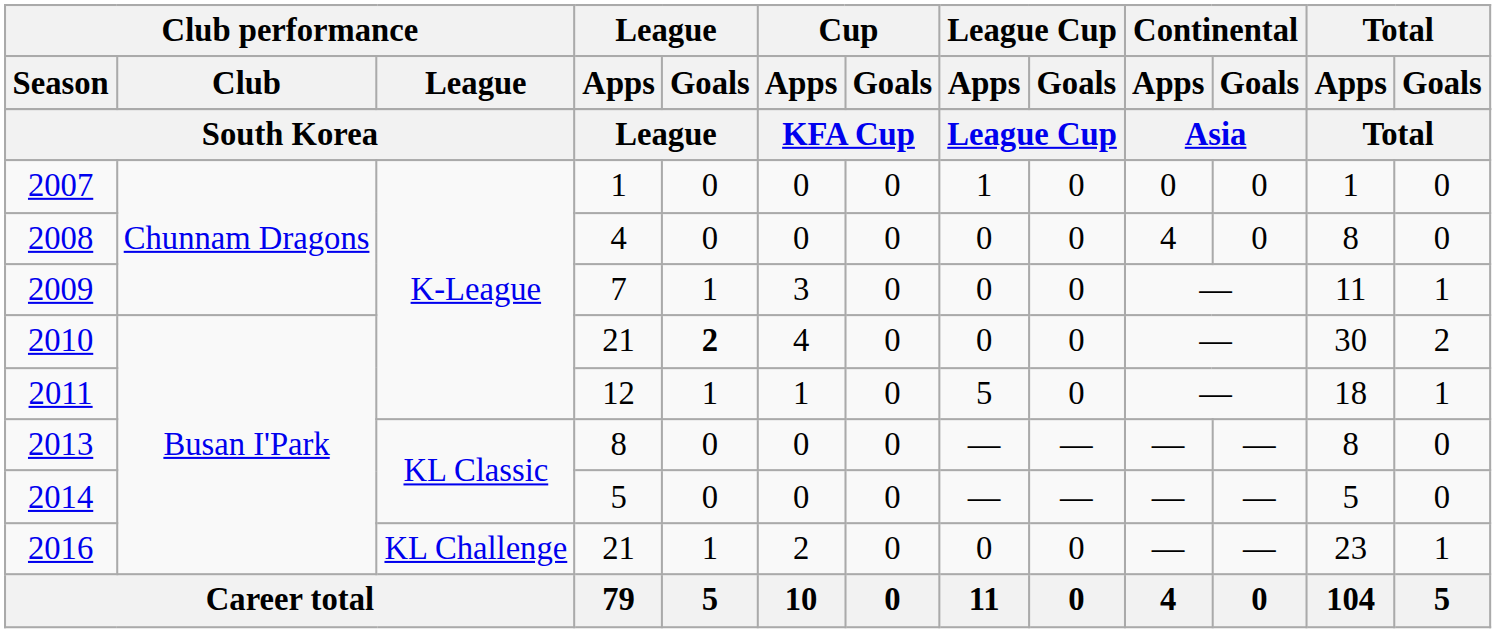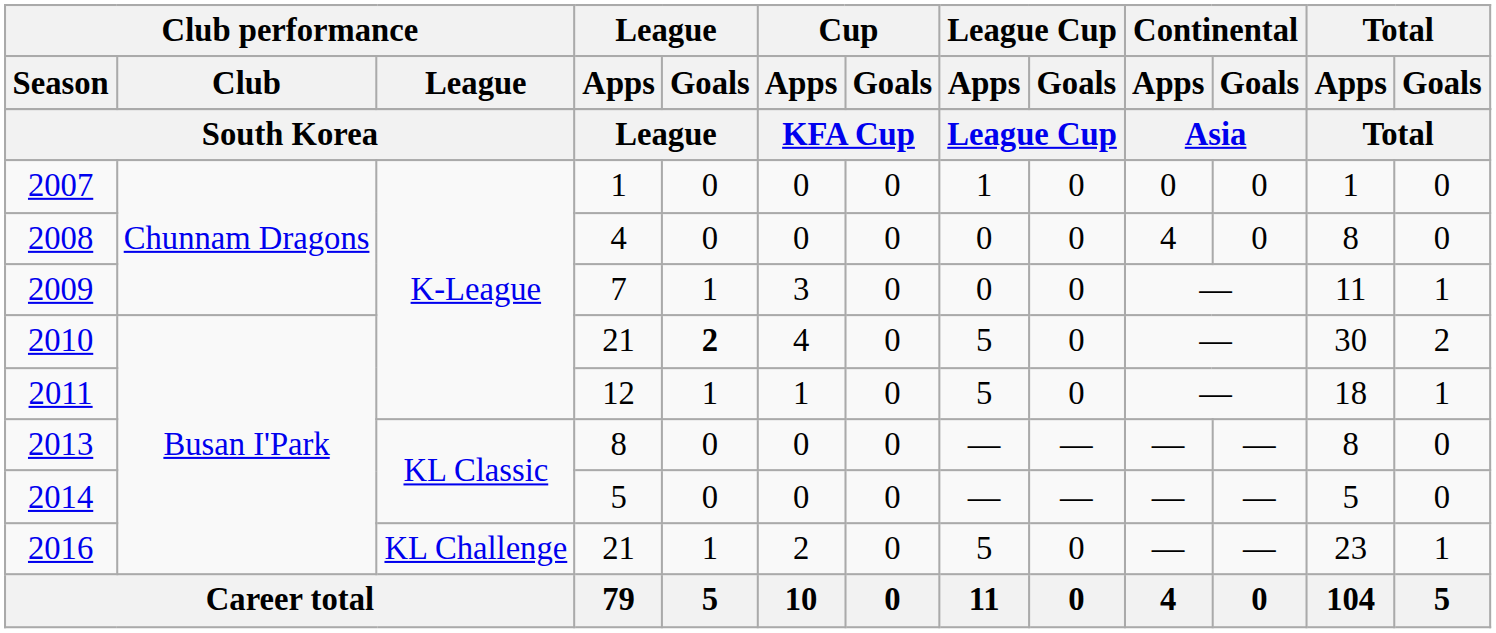 <table class="wikitable" style="text-align:center">
 <tr>
 <th colspan=3>Club performance</th>
 <th colspan=2>League</th>
 <th colspan=2>Cup</th>
 <th colspan=2>League Cup</th>
 <th colspan=2>Continental</th>
 <th colspan=2>Total</th>
 </tr>
 <tr>
 <th>Season</th>
 <th>Club</th>
 <th>League</th>
 <th>Apps</th>
 <th>Goals</th>
 <th>Apps</th>
 <th>Goals</th>
 <th>Apps</th>
 <th>Goals</th>
 <th>Apps</th>
 <th>Goals</th>
 <th>Apps</th>
 <th>Goals</th>
 </tr>
 <tr>
 </tr>
 <tr>
 <th colspan=3>South Korea</th>
 <th colspan=2>League</th>
 <th colspan=2><a href='#'>KFA Cup</a></th>
 <th colspan=2><a href='#'>League Cup</a></th>
 <th colspan=2><a href='#'>Asia</a></th>
 <th colspan=2>Total</th>
 </tr>
 <tr>
 <td><a href='#'>2007</a></td>
 <td rowspan="3"><a href='#'>Chunnam Dragons</a></td>
 <td rowspan="5"><a href='#'>K-League</a></td>
 <td>1</td>
 <td>0</td>
 <td>0</td>
 <td>0</td>
 <td>1</td>
 <td>0</td>
 <td>0</td>
 <td>0</td>
 <td>1</td>
 <td>0</td>
 </tr>
 <tr>
 <td><a href='#'>2008</a></td>
 <td>4</td>
 <td>0</td>
 <td>0</td>
 <td>0</td>
 <td>0</td>
 <td>0</td>
 <td>4</td>
 <td>0</td>
 <td>8</td>
 <td>0</td>
 </tr>
 <tr>
 <td><a href='#'>2009</a></td>
 <td>7</td>
 <td>1</td>
 <td>3</td>
 <td>0</td>
 <td>0</td>
 <td>0</td>
 <td colspan="2">—</td>
 <td>11</td>
 <td>1</td>
 </tr>
 <tr>
 <td><a href='#'>2010</a></td>
 <td rowspan="5"><a href='#'>Busan I'Park</a></td>
 <td>21</td>
 <td><strong>2</strong></td>
 <td>4</td>
 <td>0</td>
-<td>0</td>
+<td>5</td>
 <td>0</td>
 <td colspan="2">—</td>
 <td>30</td>
 <td>2</td>
 </tr>
 <tr>
 <td><a href='#'>2011</a></td>
 <td>12</td>
 <td>1</td>
 <td>1</td>
 <td>0</td>
 <td>5</td>
 <td>0</td>
 <td colspan="2">—</td>
 <td>18</td>
 <td>1</td>
 </tr>
 <tr>
 <td><a href='#'>2013</a></td>
 <td rowspan="2"><a href='#'>KL Classic</a></td>
 <td>8</td>
 <td>0</td>
 <td>0</td>
 <td>0</td>
 <td>—</td>
 <td>—</td>
 <td>—</td>
 <td>—</td>
 <td>8</td>
 <td>0</td>
 </tr>
 <tr>
 <td><a href='#'>2014</a></td>
 <td>5</td>
 <td>0</td>
 <td>0</td>
 <td>0</td>
 <td>—</td>
 <td>—</td>
 <td>—</td>
 <td>—</td>
 <td>5</td>
 <td>0</td>
 </tr>
 <tr>
 <td><a href='#'>2016</a></td>
 <td><a href='#'>KL Challenge</a></td>
 <td>21</td>
 <td>1</td>
 <td>2</td>
 <td>0</td>
-<td>0</td>
+<td>5</td>
 <td>0</td>
 <td>—</td>
 <td>—</td>
 <td>23</td>
 <td>1</td>
 </tr>
 <tr>
 <th colspan=3>Career total</th>
 <th>79</th>
 <th>5</th>
 <th>10</th>
 <th>0</th>
 <th>11</th>
 <th>0</th>
 <th>4</th>
 <th>0</th>
 <th>104</th>
 <th>5</th>
 </tr>
 </table>
